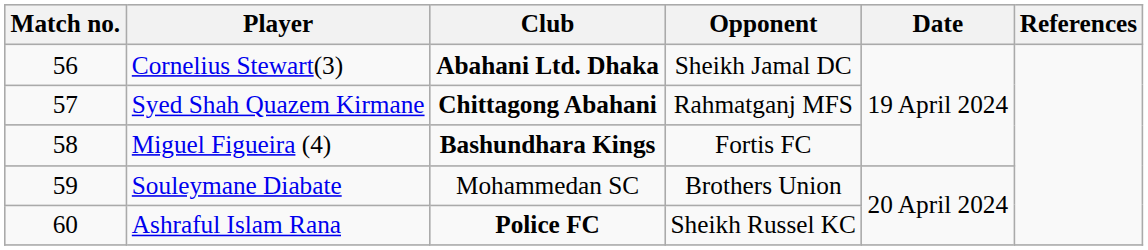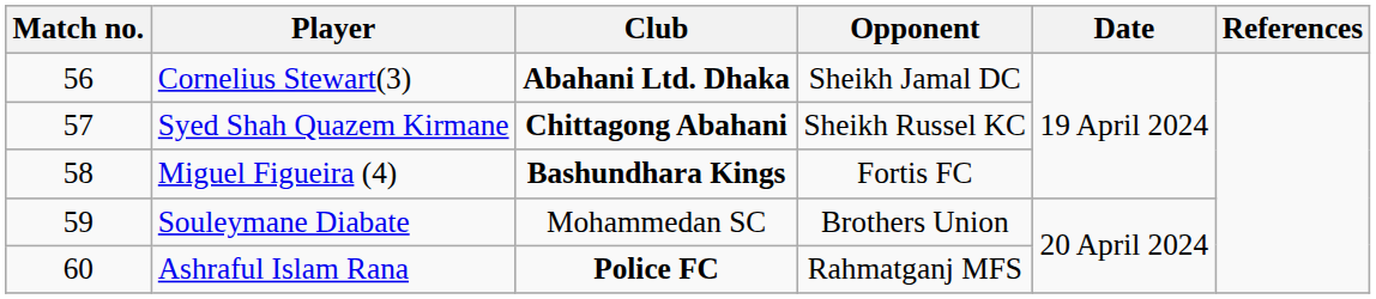 <table class="wikitable" style="text-align:center">
 <tr>
 <th>Match no.</th>
 <th>Player</th>
 <th>Club</th>
 <th>Opponent</th>
 <th>Date</th>
 <th><strong>References</strong></th>
 </tr>
 <tr>
 <td>56</td>
 <td align="left"> <a href='#'>Cornelius Stewart</a>(3)</td>
 <td><strong>Abahani Ltd. Dhaka </strong></td>
 <td>Sheikh Jamal DC</td>
 <td rowspan="3">19 April 2024</td>
 <td rowspan="5"></td>
 </tr>
 <tr>
 <td>57</td>
 <td align="left"> <a href='#'>Syed Shah Quazem Kirmane</a></td>
 <td><strong>Chittagong Abahani</strong></td>
-<td>Rahmatganj MFS</td>
+<td>Sheikh Russel KC</td>
 </tr>
 <tr>
 <td>58</td>
 <td align="left"> <a href='#'>Miguel Figueira</a> (4)</td>
 <td><strong>Bashundhara Kings</strong></td>
 <td>Fortis FC</td>
 </tr>
 <tr>
 <td>59</td>
 <td align="left"> <a href='#'>Souleymane Diabate</a></td>
 <td>Mohammedan SC</td>
 <td>Brothers Union</td>
 <td rowspan="2">20 April 2024</td>
 </tr>
 <tr>
 <td>60</td>
 <td align="left"> <a href='#'>Ashraful Islam Rana</a></td>
 <td><strong>Police FC</strong></td>
-<td>Sheikh Russel KC</td>
+<td>Rahmatganj MFS</td>
 </tr>
 </table>
